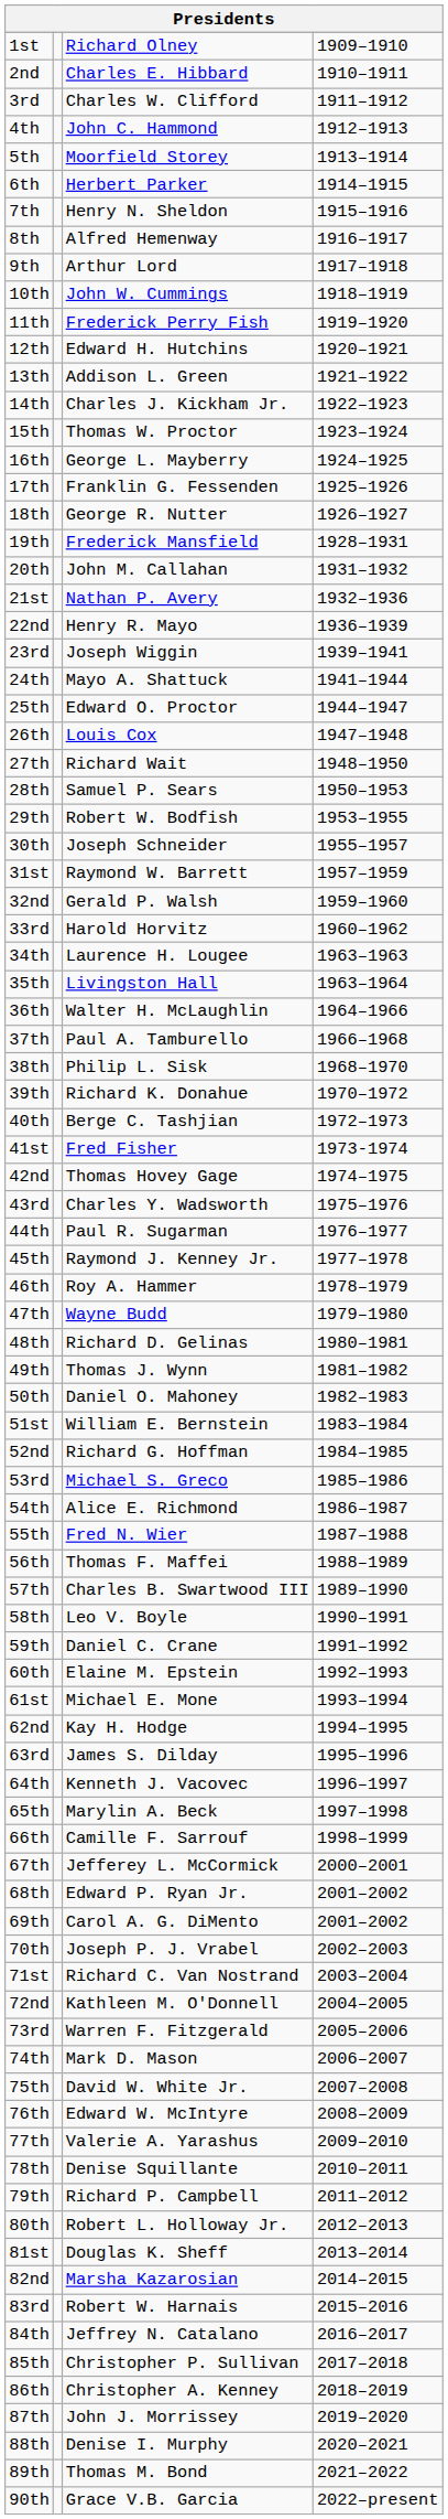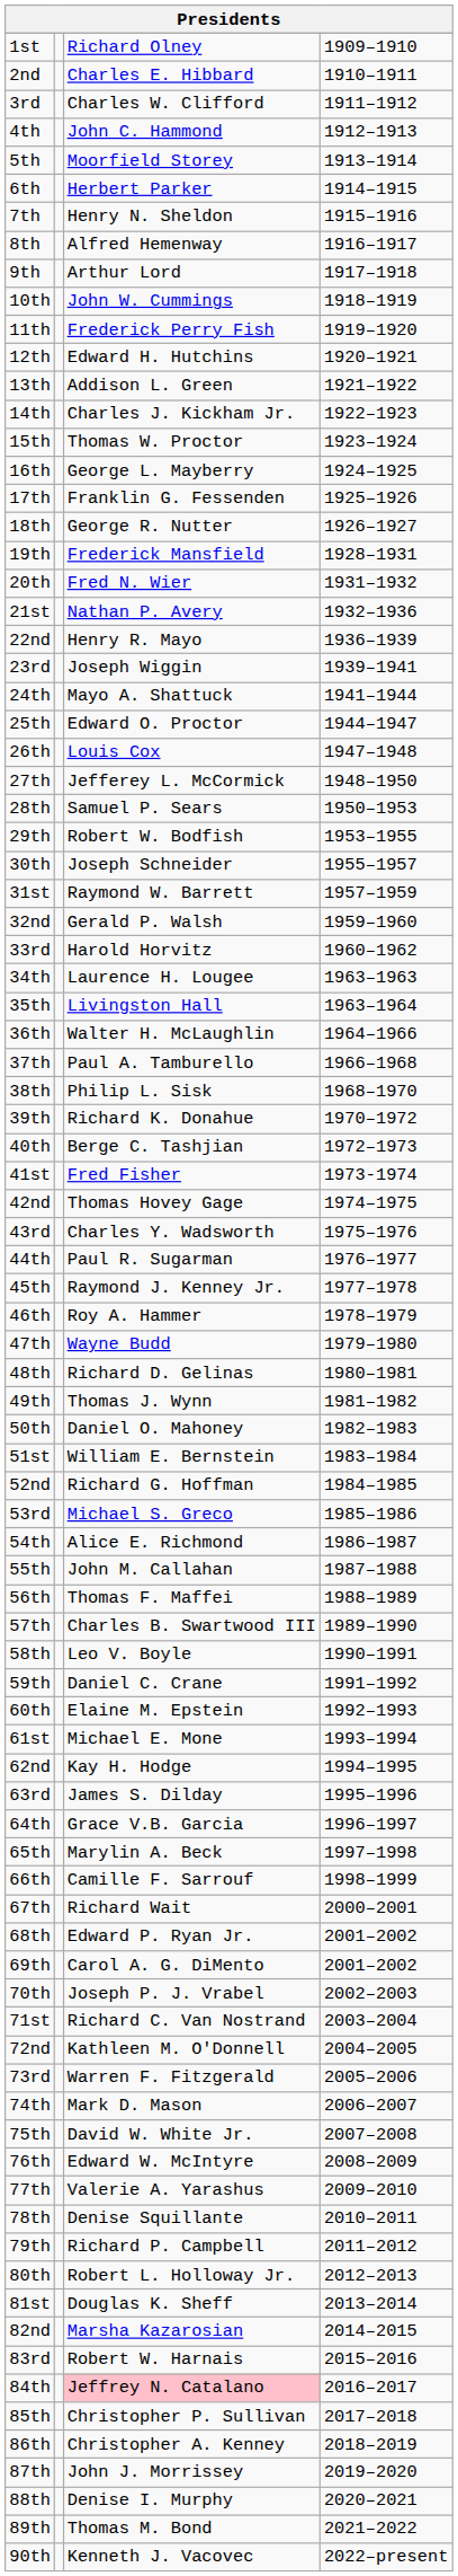 <table class="wikitable collapsible collapsed">
 <tr>
 <th colspan="4">Presidents</th>
 </tr>
 <tr ! # !! Image !! President !! Term>
 </tr>
 <tr>
 <td>1st</td>
 <td></td>
 <td><a href='#'>Richard Olney</a></td>
 <td>1909–1910</td>
 </tr>
 <tr>
 <td>2nd</td>
 <td></td>
 <td><a href='#'>Charles E. Hibbard</a></td>
 <td>1910–1911</td>
 </tr>
 <tr>
 <td>3rd</td>
 <td></td>
 <td>Charles W. Clifford</td>
 <td>1911–1912</td>
 </tr>
 <tr>
 <td>4th</td>
 <td></td>
 <td><a href='#'>John C. Hammond</a></td>
 <td>1912–1913</td>
 </tr>
 <tr>
 <td>5th</td>
 <td></td>
 <td><a href='#'>Moorfield Storey</a></td>
 <td>1913–1914</td>
 </tr>
 <tr>
 <td>6th</td>
 <td></td>
 <td><a href='#'>Herbert Parker</a></td>
 <td>1914–1915</td>
 </tr>
 <tr>
 <td>7th</td>
 <td></td>
 <td>Henry N. Sheldon</td>
 <td>1915–1916</td>
 </tr>
 <tr>
 <td>8th</td>
 <td></td>
 <td>Alfred Hemenway</td>
 <td>1916–1917</td>
 </tr>
 <tr>
 <td>9th</td>
 <td></td>
 <td>Arthur Lord</td>
 <td>1917–1918</td>
 </tr>
 <tr>
 <td>10th</td>
 <td></td>
 <td><a href='#'>John W. Cummings</a></td>
 <td>1918–1919</td>
 </tr>
 <tr>
 <td>11th</td>
 <td></td>
 <td><a href='#'>Frederick Perry Fish</a></td>
 <td>1919–1920</td>
 </tr>
 <tr>
 <td>12th</td>
 <td></td>
 <td>Edward H. Hutchins</td>
 <td>1920–1921</td>
 </tr>
 <tr>
 <td>13th</td>
 <td></td>
 <td>Addison L. Green</td>
 <td>1921–1922</td>
 </tr>
 <tr>
 <td>14th</td>
 <td></td>
 <td>Charles J. Kickham Jr.</td>
 <td>1922–1923</td>
 </tr>
 <tr>
 <td>15th</td>
 <td></td>
 <td>Thomas W. Proctor</td>
 <td>1923–1924</td>
 </tr>
 <tr>
 <td>16th</td>
 <td></td>
 <td>George L. Mayberry</td>
 <td>1924–1925</td>
 </tr>
 <tr>
 <td>17th</td>
 <td></td>
 <td>Franklin G. Fessenden</td>
 <td>1925–1926</td>
 </tr>
 <tr>
 <td>18th</td>
 <td></td>
 <td>George R. Nutter</td>
 <td>1926–1927</td>
 </tr>
 <tr>
 <td>19th</td>
 <td></td>
 <td><a href='#'>Frederick Mansfield</a></td>
 <td>1928–1931</td>
 </tr>
 <tr>
 <td>20th</td>
 <td></td>
-<td>John M. Callahan</td>
+<td><a href='#'>Fred N. Wier</a></td>
 <td>1931–1932</td>
 </tr>
 <tr>
 <td>21st</td>
 <td></td>
 <td><a href='#'>Nathan P. Avery</a></td>
 <td>1932–1936</td>
 </tr>
 <tr>
 <td>22nd</td>
 <td></td>
 <td>Henry R. Mayo</td>
 <td>1936–1939</td>
 </tr>
 <tr>
 <td>23rd</td>
 <td></td>
 <td>Joseph Wiggin</td>
 <td>1939–1941</td>
 </tr>
 <tr>
 <td>24th</td>
 <td></td>
 <td>Mayo A. Shattuck</td>
 <td>1941–1944</td>
 </tr>
 <tr>
 <td>25th</td>
 <td></td>
 <td>Edward O. Proctor</td>
 <td>1944–1947</td>
 </tr>
 <tr>
 <td>26th</td>
 <td></td>
 <td><a href='#'>Louis Cox</a></td>
 <td>1947–1948</td>
 </tr>
 <tr>
 <td>27th</td>
 <td></td>
-<td>Richard Wait</td>
+<td>Jefferey L. McCormick</td>
 <td>1948–1950</td>
 </tr>
 <tr>
 <td>28th</td>
 <td></td>
 <td>Samuel P. Sears</td>
 <td>1950–1953</td>
 </tr>
 <tr>
 <td>29th</td>
 <td></td>
 <td>Robert W. Bodfish</td>
 <td>1953–1955</td>
 </tr>
 <tr>
 <td>30th</td>
 <td></td>
 <td>Joseph Schneider</td>
 <td>1955–1957</td>
 </tr>
 <tr>
 <td>31st</td>
 <td></td>
 <td>Raymond W. Barrett</td>
 <td>1957–1959</td>
 </tr>
 <tr>
 <td>32nd</td>
 <td></td>
 <td>Gerald P. Walsh</td>
 <td>1959–1960</td>
 </tr>
 <tr>
 <td>33rd</td>
 <td></td>
 <td>Harold Horvitz</td>
 <td>1960–1962</td>
 </tr>
 <tr>
 <td>34th</td>
 <td></td>
 <td>Laurence H. Lougee</td>
 <td>1963–1963</td>
 </tr>
 <tr>
 <td>35th</td>
 <td></td>
 <td><a href='#'>Livingston Hall</a></td>
 <td>1963–1964</td>
 </tr>
 <tr>
 <td>36th</td>
 <td></td>
 <td>Walter H. McLaughlin</td>
 <td>1964–1966</td>
 </tr>
 <tr>
 <td>37th</td>
 <td></td>
 <td>Paul A. Tamburello</td>
 <td>1966–1968</td>
 </tr>
 <tr>
 <td>38th</td>
 <td></td>
 <td>Philip L. Sisk</td>
 <td>1968–1970</td>
 </tr>
 <tr>
 <td>39th</td>
 <td></td>
 <td>Richard K. Donahue</td>
 <td>1970–1972</td>
 </tr>
 <tr>
 <td>40th</td>
 <td></td>
 <td>Berge C. Tashjian</td>
 <td>1972–1973</td>
 </tr>
 <tr>
 <td>41st</td>
 <td></td>
 <td><a href='#'>Fred Fisher</a></td>
 <td>1973-1974</td>
 </tr>
 <tr>
 <td>42nd</td>
 <td></td>
 <td>Thomas Hovey Gage</td>
 <td>1974–1975</td>
 </tr>
 <tr>
 <td>43rd</td>
 <td></td>
 <td>Charles Y. Wadsworth</td>
 <td>1975–1976</td>
 </tr>
 <tr>
 <td>44th</td>
 <td></td>
 <td>Paul R. Sugarman</td>
 <td>1976–1977</td>
 </tr>
 <tr>
 <td>45th</td>
 <td></td>
 <td>Raymond J. Kenney Jr.</td>
 <td>1977–1978</td>
 </tr>
 <tr>
 <td>46th</td>
 <td></td>
 <td>Roy A. Hammer</td>
 <td>1978–1979</td>
 </tr>
 <tr>
 <td>47th</td>
 <td></td>
 <td><a href='#'>Wayne Budd</a></td>
 <td>1979–1980</td>
 </tr>
 <tr>
 <td>48th</td>
 <td></td>
 <td>Richard D. Gelinas</td>
 <td>1980–1981</td>
 </tr>
 <tr>
 <td>49th</td>
 <td></td>
 <td>Thomas J. Wynn</td>
 <td>1981–1982</td>
 </tr>
 <tr>
 <td>50th</td>
 <td></td>
 <td>Daniel O. Mahoney</td>
 <td>1982–1983</td>
 </tr>
 <tr>
 <td>51st</td>
 <td></td>
 <td>William E. Bernstein</td>
 <td>1983–1984</td>
 </tr>
 <tr>
 <td>52nd</td>
 <td></td>
 <td>Richard G. Hoffman</td>
 <td>1984–1985</td>
 </tr>
 <tr>
 <td>53rd</td>
 <td></td>
 <td><a href='#'>Michael S. Greco</a></td>
 <td>1985–1986</td>
 </tr>
 <tr>
 <td>54th</td>
 <td></td>
 <td>Alice E. Richmond</td>
 <td>1986–1987</td>
 </tr>
 <tr>
 <td>55th</td>
 <td></td>
-<td><a href='#'>Fred N. Wier</a></td>
+<td>John M. Callahan</td>
 <td>1987–1988</td>
 </tr>
 <tr>
 <td>56th</td>
 <td></td>
 <td>Thomas F. Maffei</td>
 <td>1988–1989</td>
 </tr>
 <tr>
 <td>57th</td>
 <td></td>
 <td>Charles B. Swartwood III</td>
 <td>1989–1990</td>
 </tr>
 <tr>
 <td>58th</td>
 <td></td>
 <td>Leo V. Boyle</td>
 <td>1990–1991</td>
 </tr>
 <tr>
 <td>59th</td>
 <td></td>
 <td>Daniel C. Crane</td>
 <td>1991–1992</td>
 </tr>
 <tr>
 <td>60th</td>
 <td></td>
 <td>Elaine M. Epstein</td>
 <td>1992–1993</td>
 </tr>
 <tr>
 <td>61st</td>
 <td></td>
 <td>Michael E. Mone</td>
 <td>1993–1994</td>
 </tr>
 <tr>
 <td>62nd</td>
 <td></td>
 <td>Kay H. Hodge</td>
 <td>1994–1995</td>
 </tr>
 <tr>
 <td>63rd</td>
 <td></td>
 <td>James S. Dilday</td>
 <td>1995–1996</td>
 </tr>
 <tr>
 <td>64th</td>
 <td></td>
-<td>Kenneth J. Vacovec</td>
+<td>Grace V.B. Garcia</td>
 <td>1996–1997</td>
 </tr>
 <tr>
 <td>65th</td>
 <td></td>
 <td>Marylin A. Beck</td>
 <td>1997–1998</td>
 </tr>
 <tr>
 <td>66th</td>
 <td></td>
 <td>Camille F. Sarrouf</td>
 <td>1998–1999</td>
 </tr>
 <tr>
 <td>67th</td>
 <td></td>
-<td>Jefferey L. McCormick</td>
+<td>Richard Wait</td>
 <td>2000–2001</td>
 </tr>
 <tr>
 <td>68th</td>
 <td></td>
 <td>Edward P. Ryan Jr.</td>
 <td>2001–2002</td>
 </tr>
 <tr>
 <td>69th</td>
 <td></td>
 <td>Carol A. G. DiMento</td>
 <td>2001–2002</td>
 </tr>
 <tr>
 <td>70th</td>
 <td></td>
 <td>Joseph P. J. Vrabel</td>
 <td>2002–2003</td>
 </tr>
 <tr>
 <td>71st</td>
 <td></td>
 <td>Richard C. Van Nostrand</td>
 <td>2003–2004</td>
 </tr>
 <tr>
 <td>72nd</td>
 <td></td>
 <td>Kathleen M. O'Donnell</td>
 <td>2004–2005</td>
 </tr>
 <tr>
 <td>73rd</td>
 <td></td>
 <td>Warren F. Fitzgerald</td>
 <td>2005–2006</td>
 </tr>
 <tr>
 <td>74th</td>
 <td></td>
 <td>Mark D. Mason</td>
 <td>2006–2007</td>
 </tr>
 <tr>
 <td>75th</td>
 <td></td>
 <td>David W. White Jr.</td>
 <td>2007–2008</td>
 </tr>
 <tr>
 <td>76th</td>
 <td></td>
 <td>Edward W. McIntyre</td>
 <td>2008–2009</td>
 </tr>
 <tr>
 <td>77th</td>
 <td></td>
 <td>Valerie A. Yarashus</td>
 <td>2009–2010</td>
 </tr>
 <tr>
 <td>78th</td>
 <td></td>
 <td>Denise Squillante</td>
 <td>2010–2011</td>
 </tr>
 <tr>
 <td>79th</td>
 <td></td>
 <td>Richard P. Campbell</td>
 <td>2011–2012</td>
 </tr>
 <tr>
 <td>80th</td>
 <td></td>
 <td>Robert L. Holloway Jr.</td>
 <td>2012–2013</td>
 </tr>
 <tr>
 <td>81st</td>
 <td></td>
 <td>Douglas K. Sheff</td>
 <td>2013–2014</td>
 </tr>
 <tr>
 <td>82nd</td>
 <td></td>
 <td><a href='#'>Marsha Kazarosian</a></td>
 <td>2014–2015</td>
 </tr>
 <tr>
 <td>83rd</td>
 <td></td>
 <td>Robert W. Harnais</td>
 <td>2015–2016</td>
 </tr>
 <tr>
 <td>84th</td>
 <td></td>
-<td>Jeffrey N. Catalano</td>
+<td style="background: pink;">Jeffrey N. Catalano</td>
 <td>2016–2017</td>
 </tr>
 <tr>
 <td>85th</td>
 <td></td>
 <td>Christopher P. Sullivan</td>
 <td>2017–2018</td>
 </tr>
 <tr>
 <td>86th</td>
 <td></td>
 <td>Christopher A. Kenney</td>
 <td>2018–2019</td>
 </tr>
 <tr>
 <td>87th</td>
 <td></td>
 <td>John J. Morrissey</td>
 <td>2019–2020</td>
 </tr>
 <tr>
 <td>88th</td>
 <td></td>
 <td>Denise I. Murphy</td>
 <td>2020–2021</td>
 </tr>
 <tr>
 <td>89th</td>
 <td></td>
 <td>Thomas M. Bond</td>
 <td>2021–2022</td>
 </tr>
 <tr>
 <td>90th</td>
 <td></td>
-<td>Grace V.B. Garcia</td>
+<td>Kenneth J. Vacovec</td>
 <td>2022–present</td>
 </tr>
 <tr>
 </tr>
 </table>
